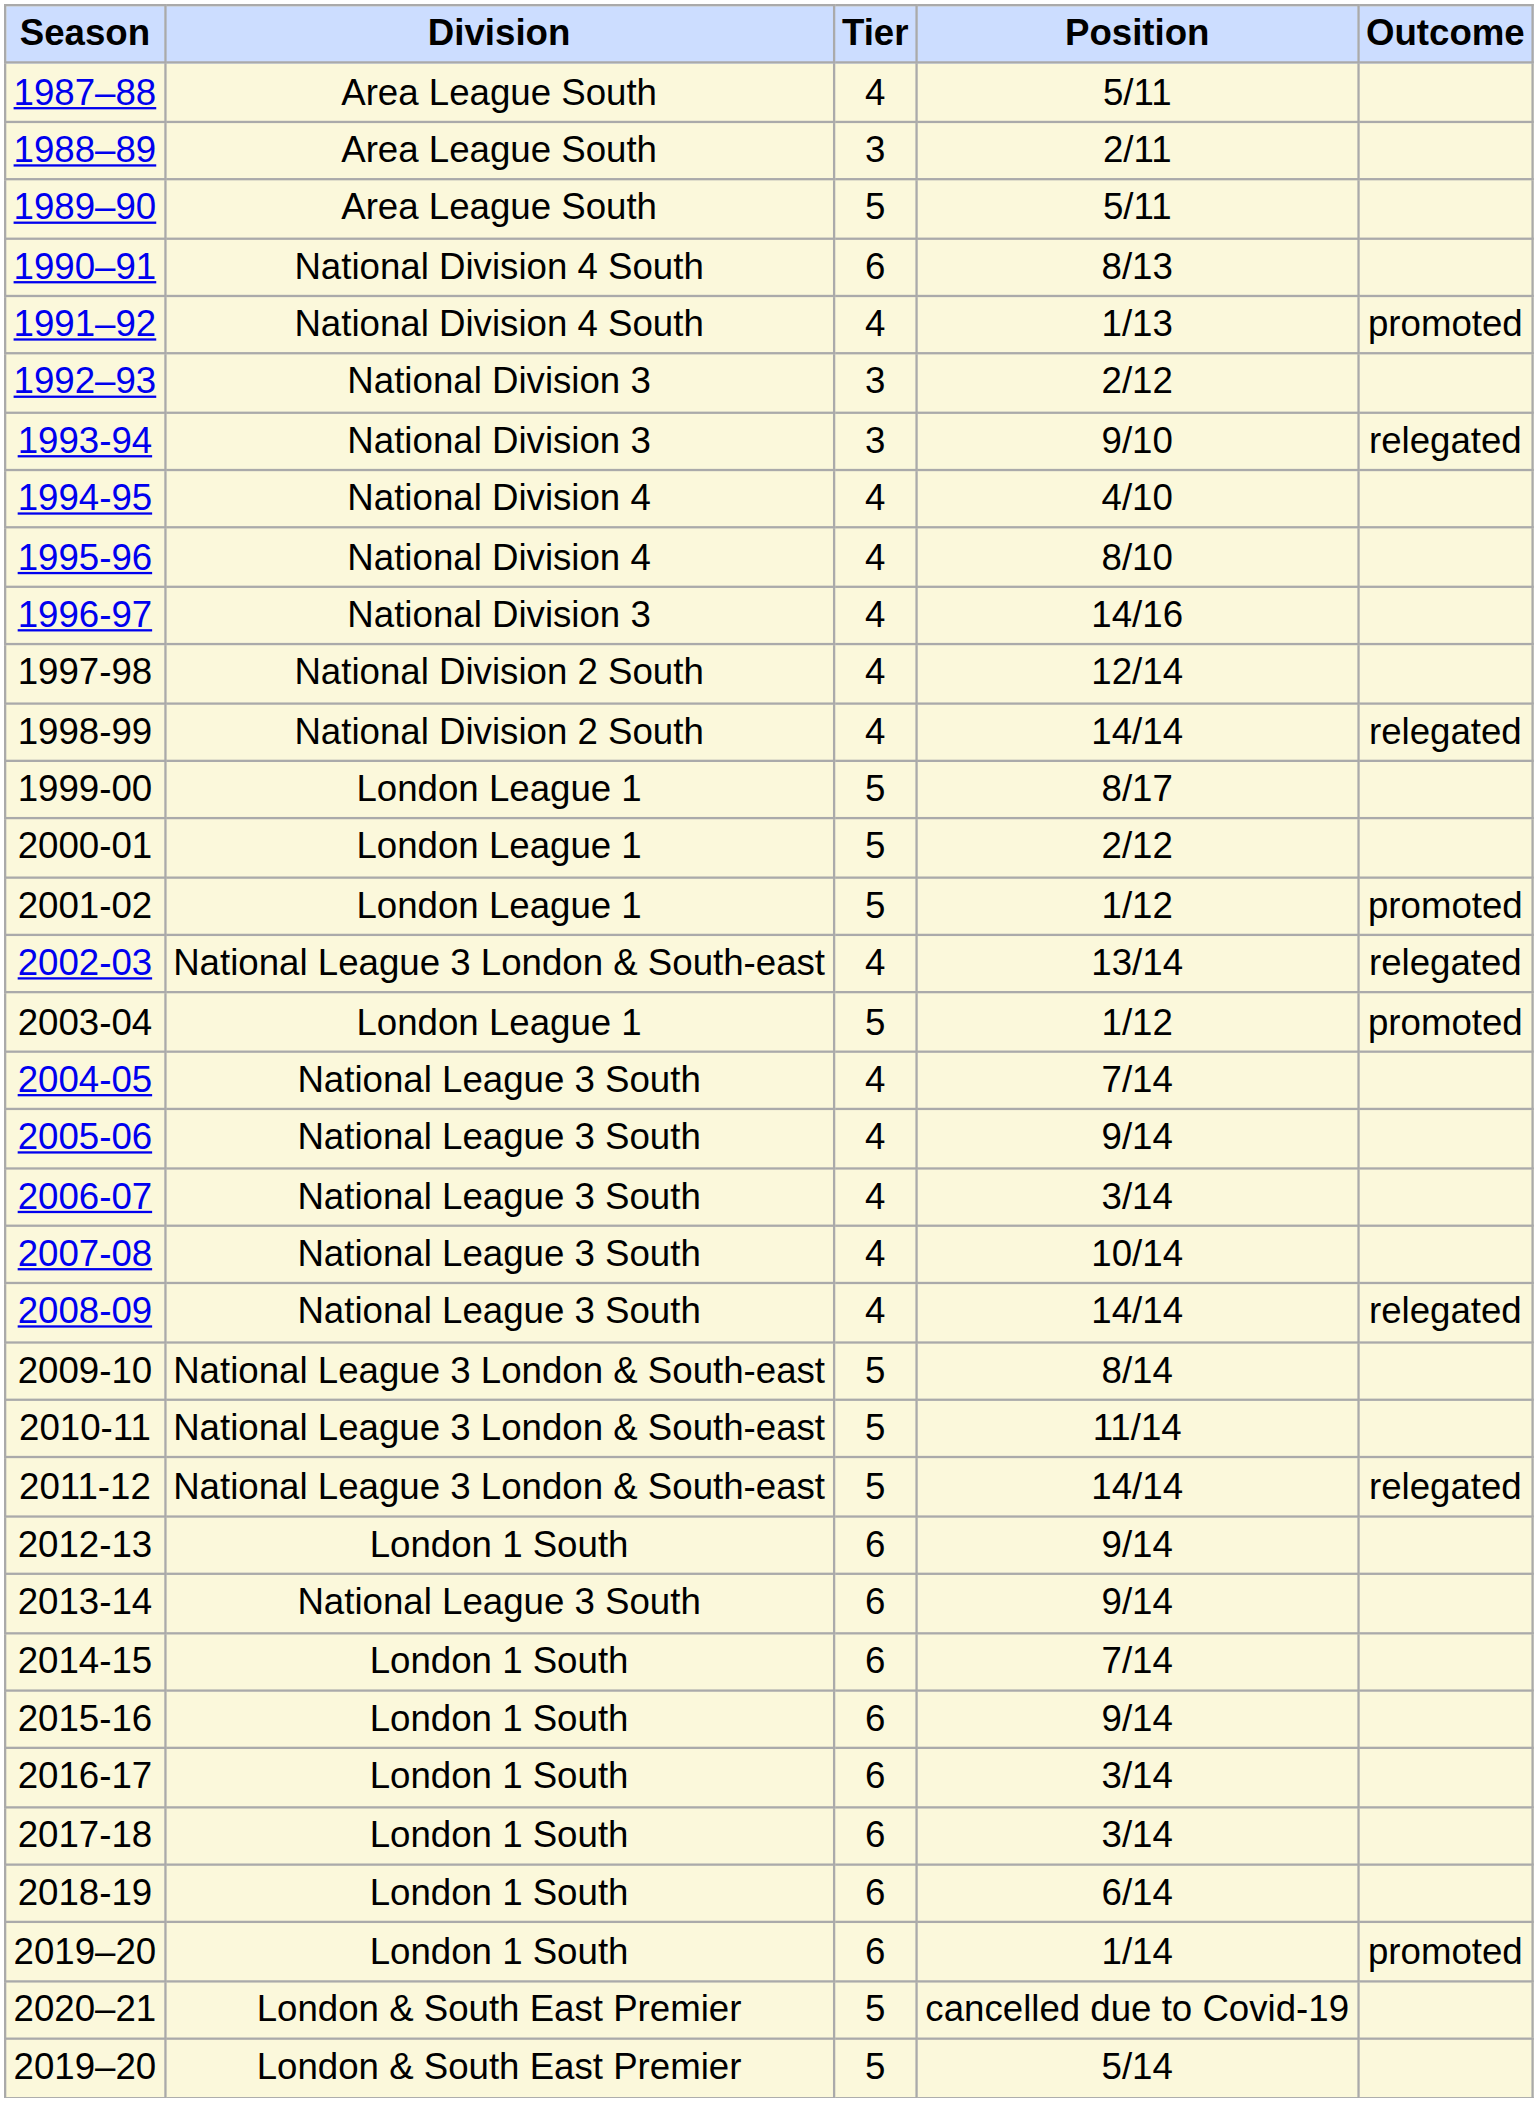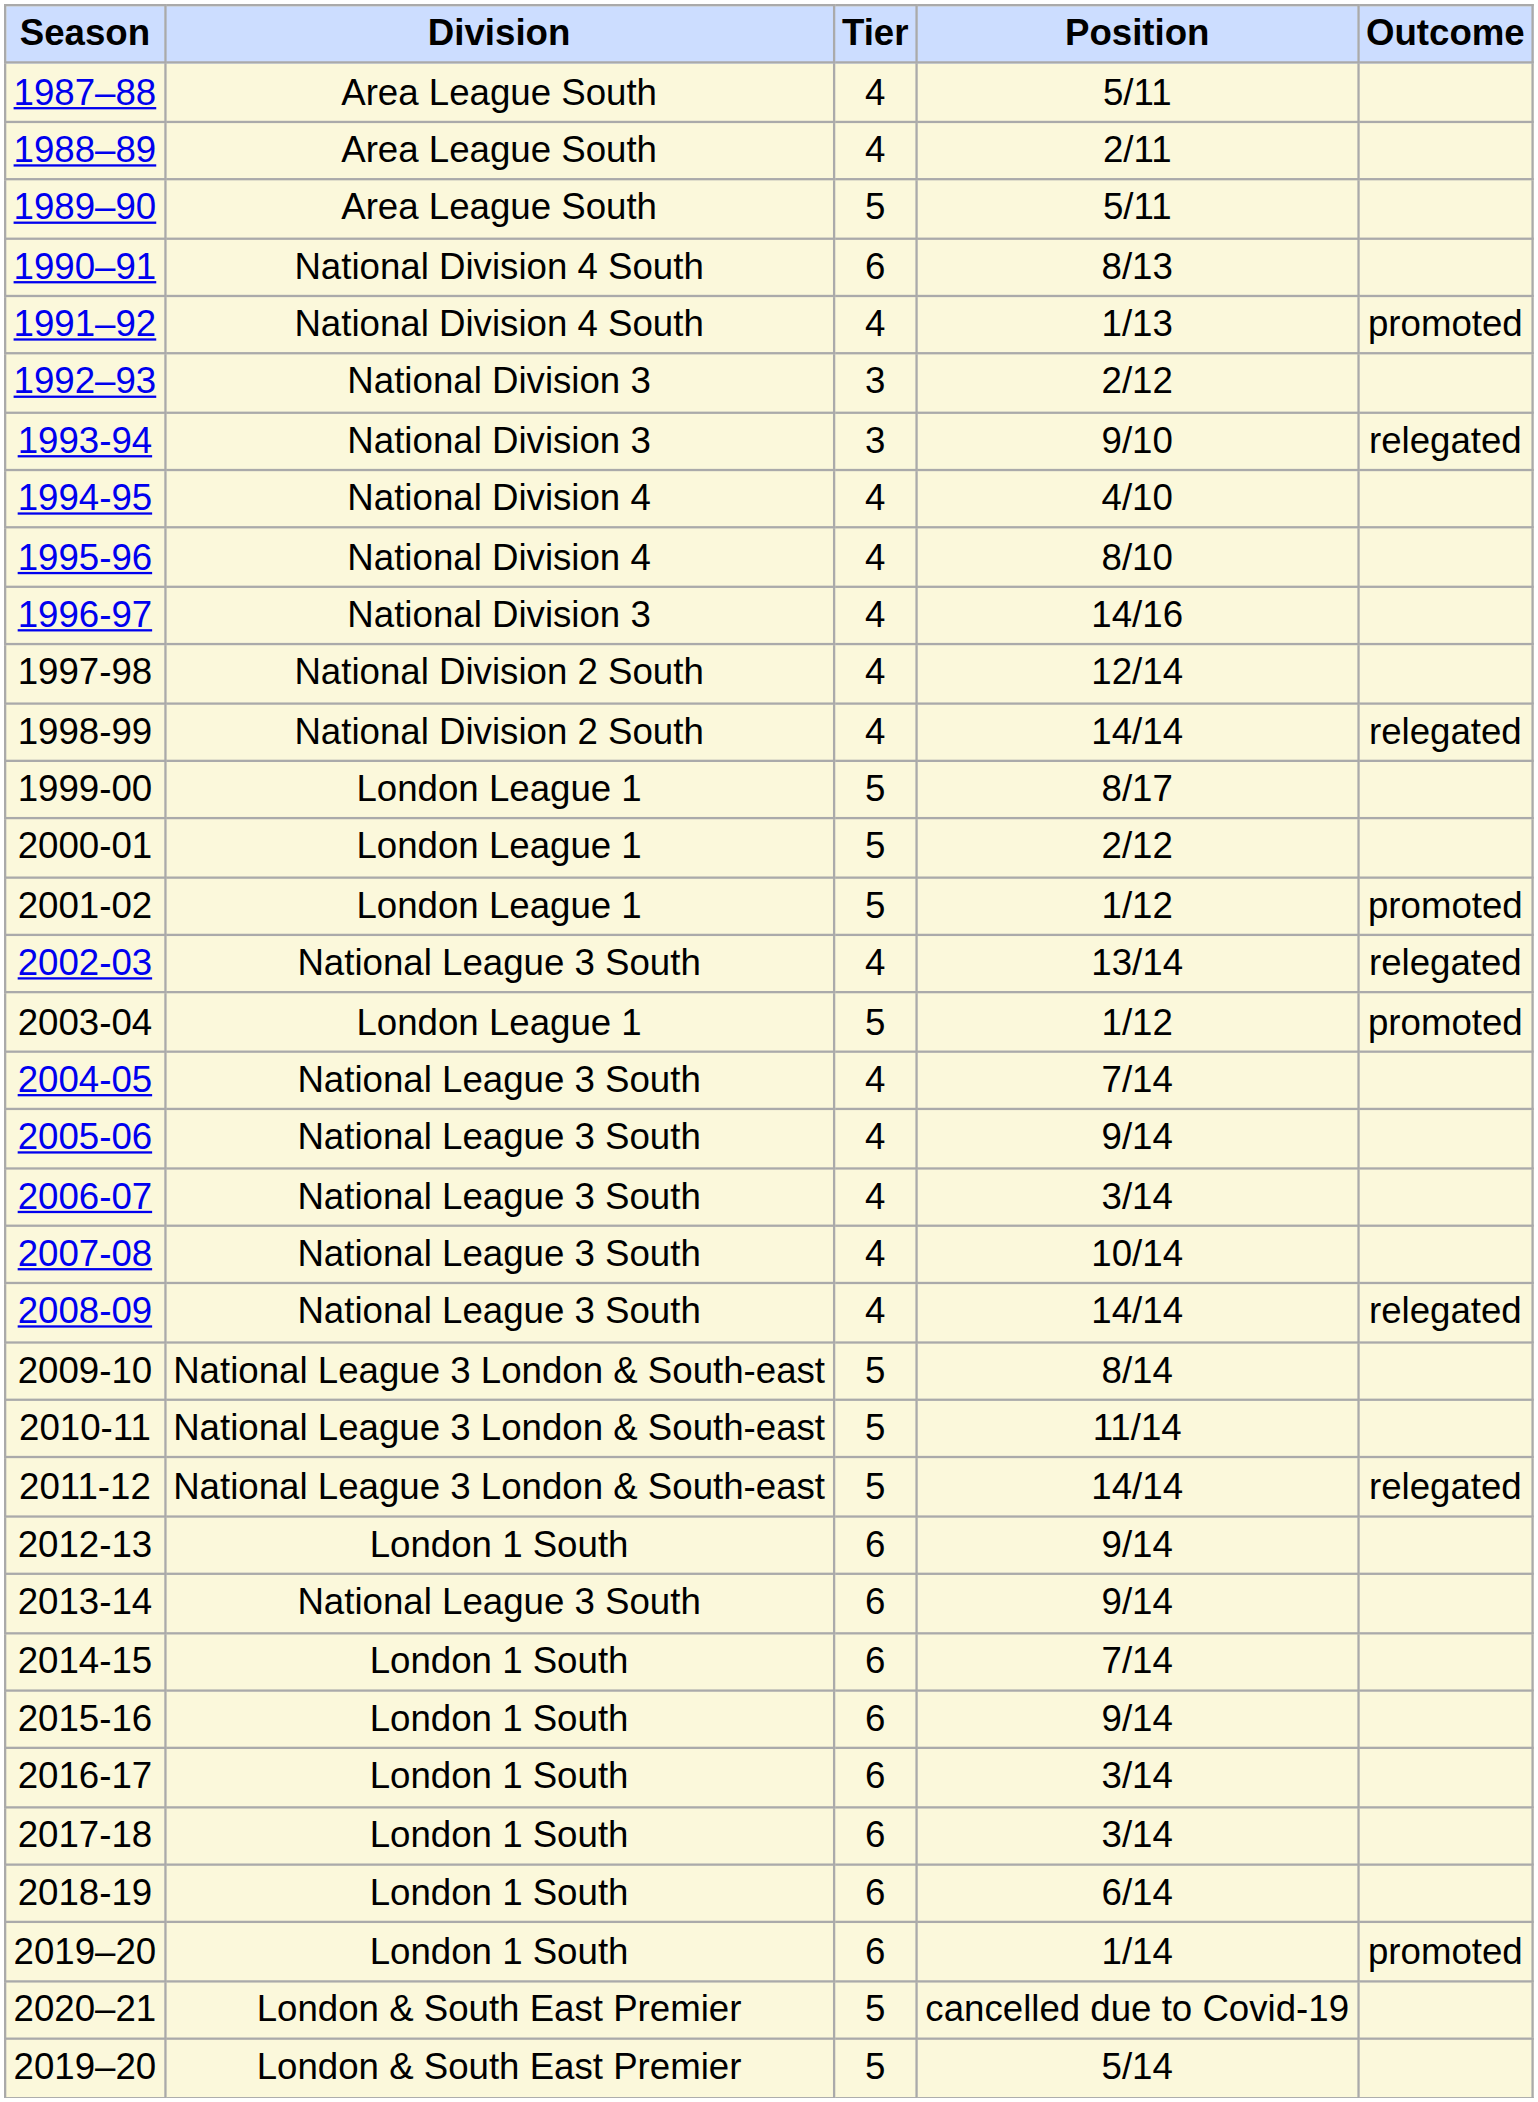 <table class="wikitable" style="text-align:center; background:#fbf8db;">
 <tr style="font-weight:bold; background:#cdf;">
 <td>Season</td>
 <td>Division</td>
 <td>Tier</td>
 <td>Position</td>
 <td>Outcome</td>
 </tr>
 <tr>
 <td><a href='#'>1987–88</a></td>
 <td>Area League South</td>
 <td>4</td>
 <td>5/11</td>
 <td></td>
 </tr>
 <tr>
 <td><a href='#'>1988–89</a></td>
 <td>Area League South</td>
-<td>3</td>
+<td>4</td>
 <td>2/11</td>
 <td></td>
 </tr>
 <tr>
 <td><a href='#'>1989–90</a></td>
 <td>Area League South</td>
 <td>5</td>
 <td>5/11</td>
 <td></td>
 </tr>
 <tr>
 <td><a href='#'>1990–91</a></td>
 <td>National Division 4 South</td>
 <td>6</td>
 <td>8/13</td>
 <td></td>
 </tr>
 <tr>
 <td><a href='#'>1991–92</a></td>
 <td>National Division 4 South</td>
 <td>4</td>
 <td>1/13</td>
 <td>promoted</td>
 </tr>
 <tr>
 <td><a href='#'>1992–93</a></td>
 <td>National Division 3</td>
 <td>3</td>
 <td>2/12</td>
 <td></td>
 </tr>
 <tr>
 <td><a href='#'>1993-94</a></td>
 <td>National Division 3</td>
 <td>3</td>
 <td>9/10</td>
 <td>relegated</td>
 </tr>
 <tr>
 <td><a href='#'>1994-95</a></td>
 <td>National Division 4</td>
 <td>4</td>
 <td>4/10</td>
 <td></td>
 </tr>
 <tr>
 <td><a href='#'>1995-96</a></td>
 <td>National Division 4</td>
 <td>4</td>
 <td>8/10</td>
 <td></td>
 </tr>
 <tr>
 <td><a href='#'>1996-97</a></td>
 <td>National Division 3</td>
 <td>4</td>
 <td>14/16</td>
 <td></td>
 </tr>
 <tr>
 <td>1997-98</td>
 <td>National Division 2 South</td>
 <td>4</td>
 <td>12/14</td>
 <td></td>
 </tr>
 <tr>
 <td>1998-99</td>
 <td>National Division 2 South</td>
 <td>4</td>
 <td>14/14</td>
 <td>relegated</td>
 </tr>
 <tr>
 <td>1999-00</td>
 <td>London League 1</td>
 <td>5</td>
 <td>8/17</td>
 <td></td>
 </tr>
 <tr>
 <td>2000-01</td>
 <td>London League 1</td>
 <td>5</td>
 <td>2/12</td>
 <td></td>
 </tr>
 <tr>
 <td>2001-02</td>
 <td>London League 1</td>
 <td>5</td>
 <td>1/12</td>
 <td>promoted</td>
 </tr>
 <tr>
 <td><a href='#'>2002-03</a></td>
-<td>National League 3 London & South-east</td>
+<td>National League 3 South</td>
 <td>4</td>
 <td>13/14</td>
 <td>relegated</td>
 </tr>
 <tr>
 <td>2003-04</td>
 <td>London League 1</td>
 <td>5</td>
 <td>1/12</td>
 <td>promoted</td>
 </tr>
 <tr>
 <td><a href='#'>2004-05</a></td>
 <td>National League 3 South</td>
 <td>4</td>
 <td>7/14</td>
 <td></td>
 </tr>
 <tr>
 <td><a href='#'>2005-06</a></td>
 <td>National League 3 South</td>
 <td>4</td>
 <td>9/14</td>
 <td></td>
 </tr>
 <tr>
 <td><a href='#'>2006-07</a></td>
 <td>National League 3 South</td>
 <td>4</td>
 <td>3/14</td>
 <td></td>
 </tr>
 <tr>
 <td><a href='#'>2007-08</a></td>
 <td>National League 3 South</td>
 <td>4</td>
 <td>10/14</td>
 <td></td>
 </tr>
 <tr>
 <td><a href='#'>2008-09</a></td>
 <td>National League 3 South</td>
 <td>4</td>
 <td>14/14</td>
 <td>relegated</td>
 </tr>
 <tr>
 <td>2009-10</td>
 <td>National League 3 London & South-east</td>
 <td>5</td>
 <td>8/14</td>
 <td></td>
 </tr>
 <tr>
 <td>2010-11</td>
 <td>National League 3 London & South-east</td>
 <td>5</td>
 <td>11/14</td>
 <td></td>
 </tr>
 <tr>
 <td>2011-12</td>
 <td>National League 3 London & South-east</td>
 <td>5</td>
 <td>14/14</td>
 <td>relegated</td>
 </tr>
 <tr>
 <td>2012-13</td>
 <td>London 1 South</td>
 <td>6</td>
 <td>9/14</td>
 <td></td>
 </tr>
 <tr>
 <td>2013-14</td>
 <td>National League 3 South</td>
 <td>6</td>
 <td>9/14</td>
 <td></td>
 </tr>
 <tr>
 <td>2014-15</td>
 <td>London 1 South</td>
 <td>6</td>
 <td>7/14</td>
 <td></td>
 </tr>
 <tr>
 <td>2015-16</td>
 <td>London 1 South</td>
 <td>6</td>
 <td>9/14</td>
 <td></td>
 </tr>
 <tr>
 <td>2016-17</td>
 <td>London 1 South</td>
 <td>6</td>
 <td>3/14</td>
 <td></td>
 </tr>
 <tr>
 <td>2017-18</td>
 <td>London 1 South</td>
 <td>6</td>
 <td>3/14</td>
 <td></td>
 </tr>
 <tr>
 <td>2018-19</td>
 <td>London 1 South</td>
 <td>6</td>
 <td>6/14</td>
 <td></td>
 </tr>
 <tr>
 <td>2019–20</td>
 <td>London 1 South</td>
 <td>6</td>
 <td>1/14</td>
 <td>promoted</td>
 </tr>
 <tr>
 <td>2020–21</td>
 <td>London & South East Premier</td>
 <td>5</td>
 <td>cancelled due to Covid-19</td>
 </tr>
 <tr>
 <td>2019–20</td>
 <td>London & South East Premier</td>
 <td>5</td>
 <td>5/14</td>
 <td></td>
 </tr>
 </table>
